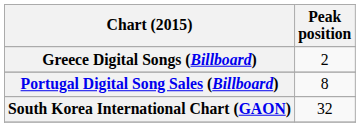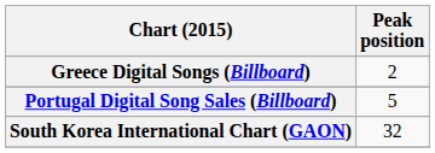 <table class="wikitable sortable plainrowheaders" style="text-align:center">
 <tr>
 <th>Chart (2015)</th>
 <th>Peak<br>position</th>
 </tr>
 <tr>
 </tr>
 <tr>
 </tr>
 <tr>
 </tr>
 <tr>
 </tr>
 <tr>
 </tr>
 <tr>
 </tr>
 <tr>
 <th scope="row">Greece Digital Songs (<em><a href='#'>Billboard</a></em>)</th>
 <td>2</td>
 </tr>
 <tr>
 </tr>
 <tr>
 </tr>
 <tr>
 </tr>
 <tr>
 </tr>
 <tr>
 </tr>
 <tr>
 <th scope="row"><a href='#'>Portugal Digital Song Sales</a> (<a href='#'><em>Billboard</em></a>)</th>
-<td>8</td>
+<td>5</td>
 </tr>
 <tr>
 </tr>
 <tr>
 </tr>
 <tr>
 <th scope="row">South Korea International Chart (<a href='#'>GAON</a>)</th>
 <td>32</td>
 </tr>
 <tr>
 </tr>
 <tr>
 </tr>
 <tr>
 </tr>
 <tr>
 </tr>
 <tr>
 </tr>
 </table>
